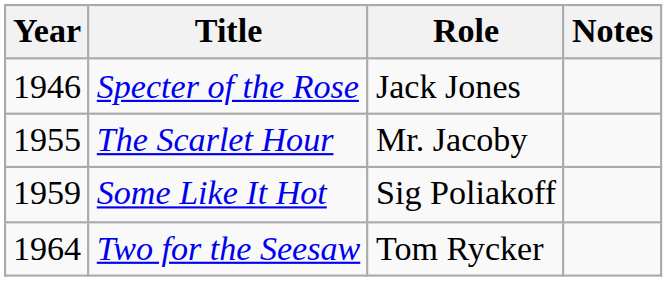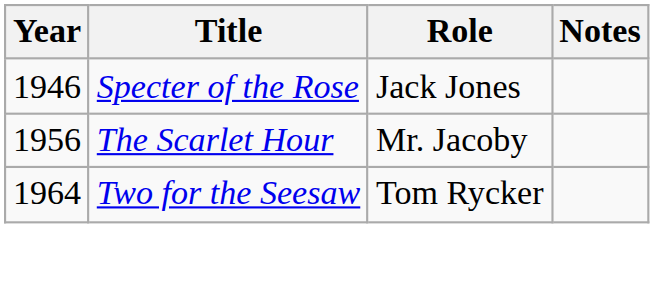 <table class="wikitable">
 <tr>
 <th>Year</th>
 <th>Title</th>
 <th>Role</th>
 <th>Notes</th>
 </tr>
 <tr>
 <td>1946</td>
 <td><em><a href='#'>Specter of the Rose</a></em></td>
 <td>Jack Jones</td>
 <td></td>
 </tr>
 <tr>
-<td>1955</td>
+<td>1956</td>
 <td><em><a href='#'>The Scarlet Hour</a></em></td>
 <td>Mr. Jacoby</td>
-<td></td>
-</tr>
-<tr>
-<td>1959</td>
-<td><em><a href='#'>Some Like It Hot</a></em></td>
-<td>Sig Poliakoff</td>
 <td></td>
 </tr>
 <tr>
 <td>1964</td>
 <td><em><a href='#'>Two for the Seesaw</a></em></td>
 <td>Tom Rycker</td>
 <td></td>
 </tr>
 </table>
